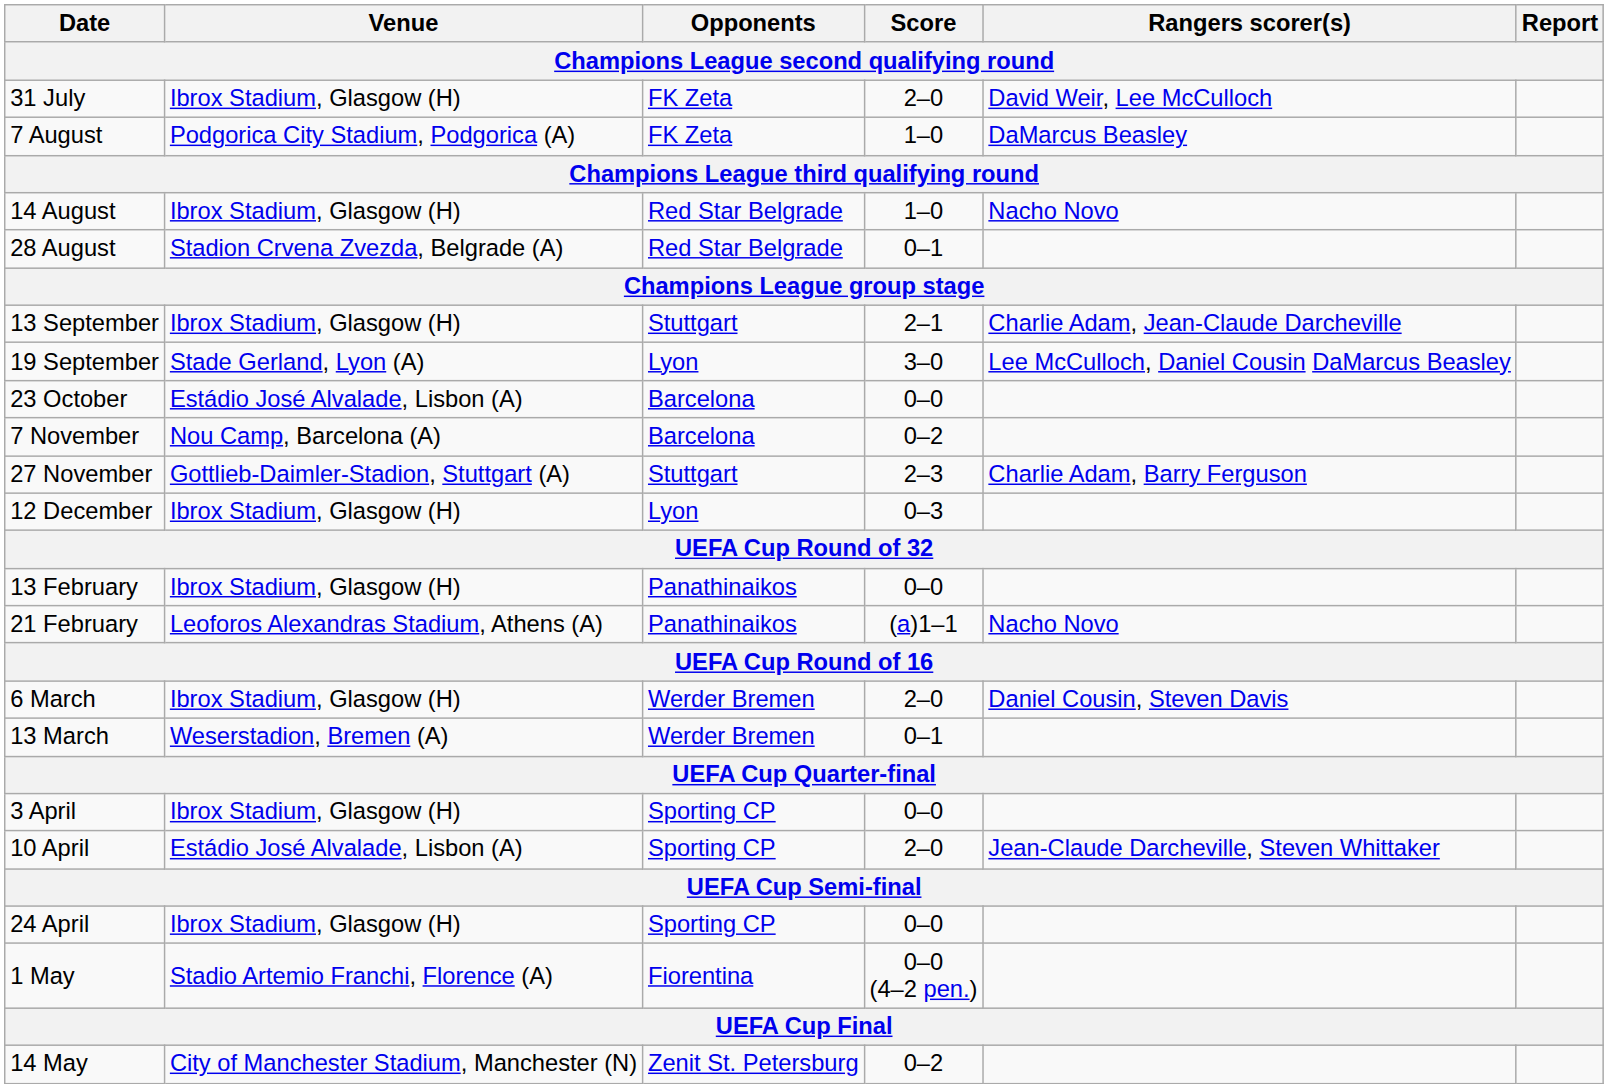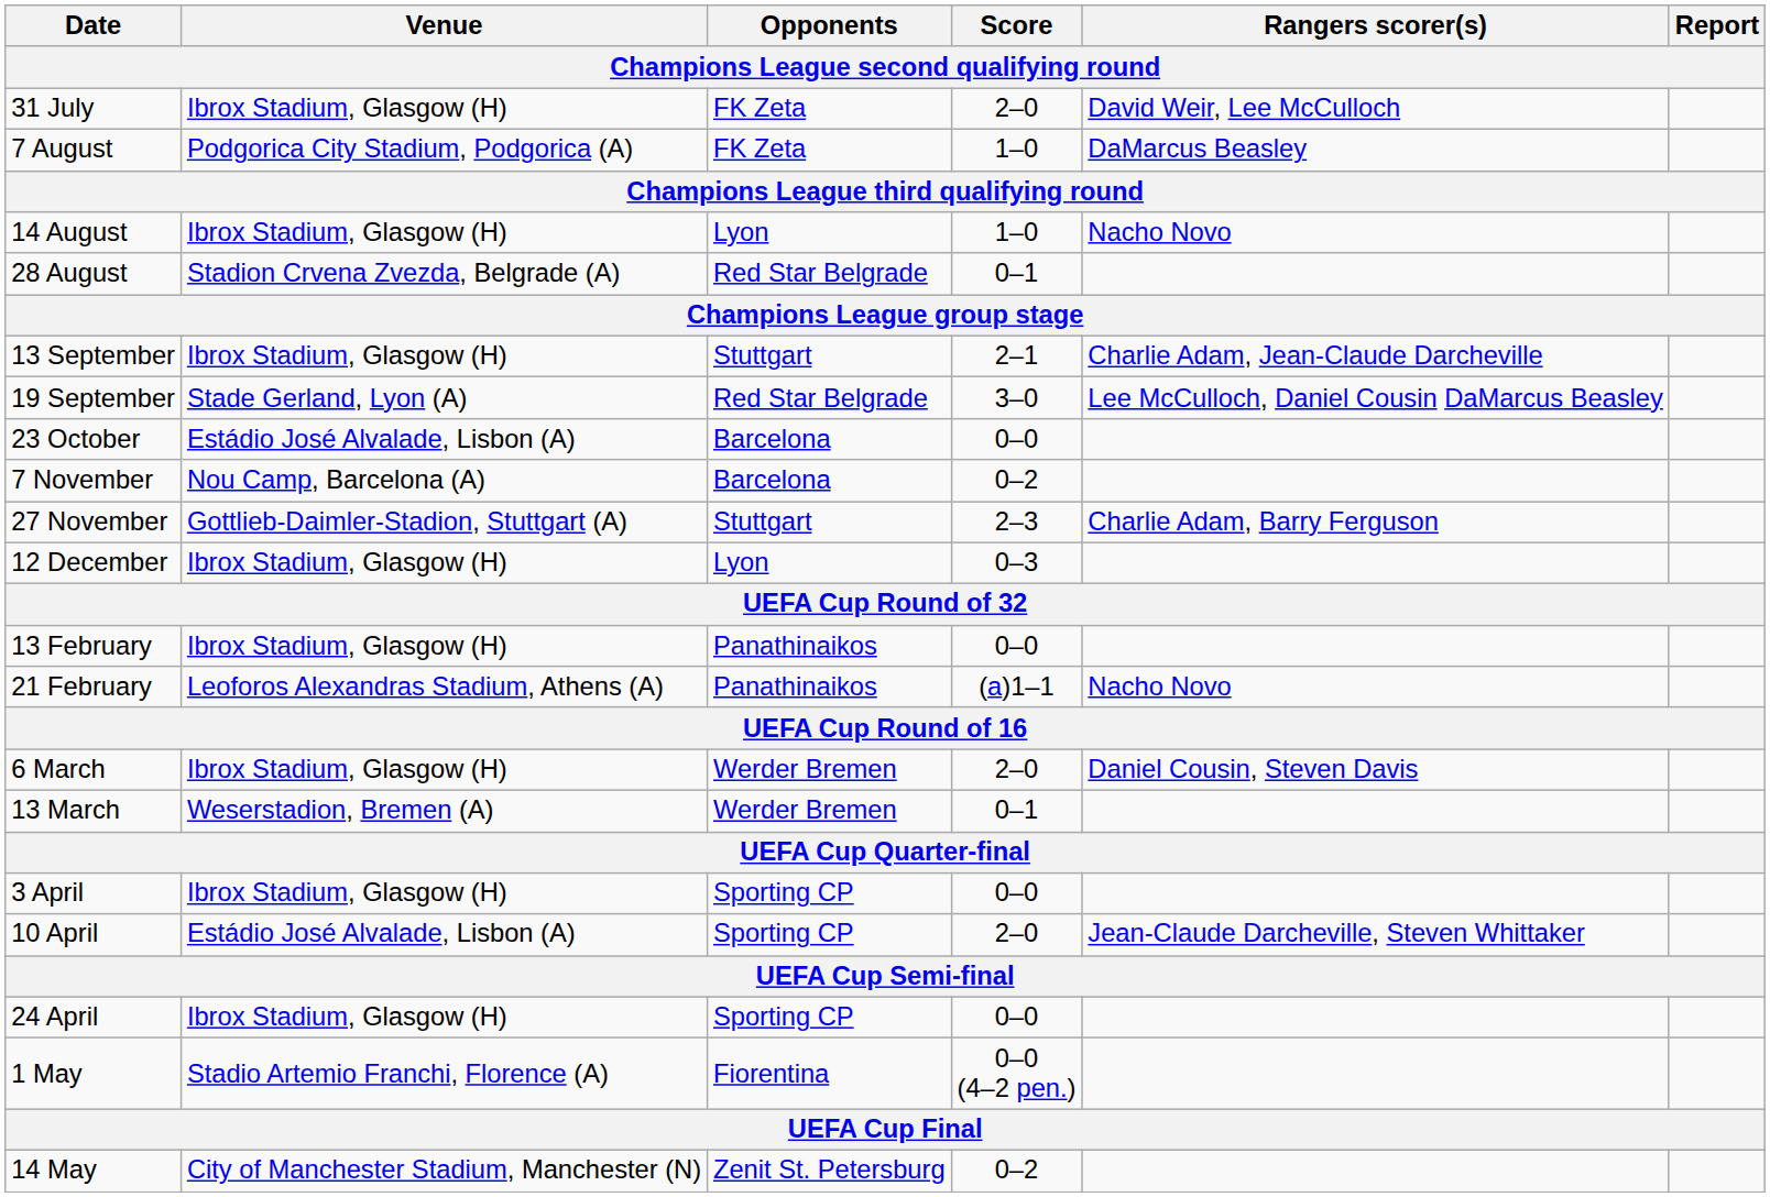 <table class="wikitable">
 <tr>
 <th>Date</th>
 <th>Venue</th>
 <th>Opponents</th>
 <th>Score</th>
 <th>Rangers scorer(s)</th>
 <th>Report</th>
 </tr>
 <tr>
 <th colspan=7><a href='#'>Champions League second qualifying round</a></th>
 </tr>
 <tr>
 <td>31 July</td>
 <td><a href='#'>Ibrox Stadium</a>, Glasgow (H)</td>
 <td> <a href='#'>FK Zeta</a></td>
 <td align=center>2–0</td>
 <td><a href='#'>David Weir</a>, <a href='#'>Lee McCulloch</a></td>
 <td></td>
 </tr>
 <tr>
 <td>7 August</td>
 <td><a href='#'>Podgorica City Stadium</a>, <a href='#'>Podgorica</a> (A)</td>
 <td> <a href='#'>FK Zeta</a></td>
 <td align=center>1–0</td>
 <td><a href='#'>DaMarcus Beasley</a></td>
 <td></td>
 </tr>
 <tr>
 <th colspan=7><a href='#'>Champions League third qualifying round</a></th>
 </tr>
 <tr>
 <td>14 August</td>
 <td><a href='#'>Ibrox Stadium</a>, Glasgow (H)</td>
-<td> <a href='#'>Red Star Belgrade</a></td>
+<td> <a href='#'>Lyon</a></td>
 <td align=center>1–0</td>
 <td><a href='#'>Nacho Novo</a></td>
 <td></td>
 </tr>
 <tr>
 <td>28 August</td>
 <td><a href='#'>Stadion Crvena Zvezda</a>, Belgrade (A)</td>
 <td> <a href='#'>Red Star Belgrade</a></td>
 <td align=center>0–1</td>
 <td></td>
 <td></td>
 </tr>
 <tr>
 <th colspan=7><a href='#'>Champions League group stage</a></th>
 </tr>
 <tr>
 <td>13 September</td>
 <td><a href='#'>Ibrox Stadium</a>, Glasgow (H)</td>
 <td> <a href='#'>Stuttgart</a></td>
 <td align=center>2–1</td>
 <td><a href='#'>Charlie Adam</a>, <a href='#'>Jean-Claude Darcheville</a></td>
 <td></td>
 </tr>
 <tr>
 <td>19 September</td>
 <td><a href='#'>Stade Gerland</a>, <a href='#'>Lyon</a> (A)</td>
-<td> <a href='#'>Lyon</a></td>
+<td> <a href='#'>Red Star Belgrade</a></td>
 <td align=center>3–0</td>
 <td><a href='#'>Lee McCulloch</a>, <a href='#'>Daniel Cousin</a> <a href='#'>DaMarcus Beasley</a></td>
 <td></td>
 </tr>
 <tr>
 <td>23 October</td>
 <td><a href='#'>Estádio José Alvalade</a>, Lisbon (A)</td>
 <td> <a href='#'>Barcelona</a></td>
 <td align=center>0–0</td>
 <td></td>
 <td></td>
 </tr>
 <tr>
 <td>7 November</td>
 <td><a href='#'>Nou Camp</a>, Barcelona (A)</td>
 <td> <a href='#'>Barcelona</a></td>
 <td align=center>0–2</td>
 <td></td>
 <td></td>
 </tr>
 <tr>
 <td>27 November</td>
 <td><a href='#'>Gottlieb-Daimler-Stadion</a>, <a href='#'>Stuttgart</a> (A)</td>
 <td> <a href='#'>Stuttgart</a></td>
 <td align=center>2–3</td>
 <td><a href='#'>Charlie Adam</a>, <a href='#'>Barry Ferguson</a></td>
 <td></td>
 </tr>
 <tr>
 <td>12 December</td>
 <td><a href='#'>Ibrox Stadium</a>, Glasgow (H)</td>
 <td> <a href='#'>Lyon</a></td>
 <td align=center>0–3</td>
 <td></td>
 <td></td>
 </tr>
 <tr>
 <th colspan=7><a href='#'>UEFA Cup Round of 32</a></th>
 </tr>
 <tr>
 <td>13 February</td>
 <td><a href='#'>Ibrox Stadium</a>, Glasgow (H)</td>
 <td> <a href='#'>Panathinaikos</a></td>
 <td align=center>0–0</td>
 <td></td>
 <td></td>
 </tr>
 <tr>
 <td>21 February</td>
 <td><a href='#'>Leoforos Alexandras Stadium</a>, Athens (A)</td>
 <td> <a href='#'>Panathinaikos</a></td>
 <td align=center>(<a href='#'>a</a>)1–1</td>
 <td><a href='#'>Nacho Novo</a></td>
 <td></td>
 </tr>
 <tr>
 <th colspan=7><a href='#'>UEFA Cup Round of 16</a></th>
 </tr>
 <tr>
 <td>6 March</td>
 <td><a href='#'>Ibrox Stadium</a>, Glasgow (H)</td>
 <td> <a href='#'>Werder Bremen</a></td>
 <td align=center>2–0</td>
 <td><a href='#'>Daniel Cousin</a>, <a href='#'>Steven Davis</a></td>
 <td></td>
 </tr>
 <tr>
 <td>13 March</td>
 <td><a href='#'>Weserstadion</a>, <a href='#'>Bremen</a> (A)</td>
 <td> <a href='#'>Werder Bremen</a></td>
 <td align=center>0–1</td>
 <td></td>
 <td></td>
 </tr>
 <tr>
 <th colspan=7><a href='#'>UEFA Cup Quarter-final</a></th>
 </tr>
 <tr>
 <td>3 April</td>
 <td><a href='#'>Ibrox Stadium</a>, Glasgow (H)</td>
 <td> <a href='#'>Sporting CP</a></td>
 <td align=center>0–0</td>
 <td></td>
 <td></td>
 </tr>
 <tr>
 <td>10 April</td>
 <td><a href='#'>Estádio José Alvalade</a>, Lisbon (A)</td>
 <td> <a href='#'>Sporting CP</a></td>
 <td align=center>2–0</td>
 <td><a href='#'>Jean-Claude Darcheville</a>, <a href='#'>Steven Whittaker</a></td>
 <td></td>
 </tr>
 <tr>
 <th colspan=7><a href='#'>UEFA Cup Semi-final</a></th>
 </tr>
 <tr>
 <td>24 April</td>
 <td><a href='#'>Ibrox Stadium</a>, Glasgow (H)</td>
 <td> <a href='#'>Sporting CP</a></td>
 <td align=center>0–0</td>
 <td></td>
 <td></td>
 </tr>
 <tr>
 <td>1 May</td>
 <td><a href='#'>Stadio Artemio Franchi</a>, <a href='#'>Florence</a> (A)</td>
 <td> <a href='#'>Fiorentina</a></td>
 <td align=center>0–0 <br>(4–2 <a href='#'>pen.</a>)</td>
 <td></td>
 <td></td>
 </tr>
 <tr>
 <th colspan=7><a href='#'>UEFA Cup Final</a></th>
 </tr>
 <tr>
 <td>14 May</td>
 <td><a href='#'>City of Manchester Stadium</a>, Manchester (N)</td>
 <td> <a href='#'>Zenit St. Petersburg</a></td>
 <td align=center>0–2</td>
 <td></td>
 <td></td>
 </tr>
 </table>
